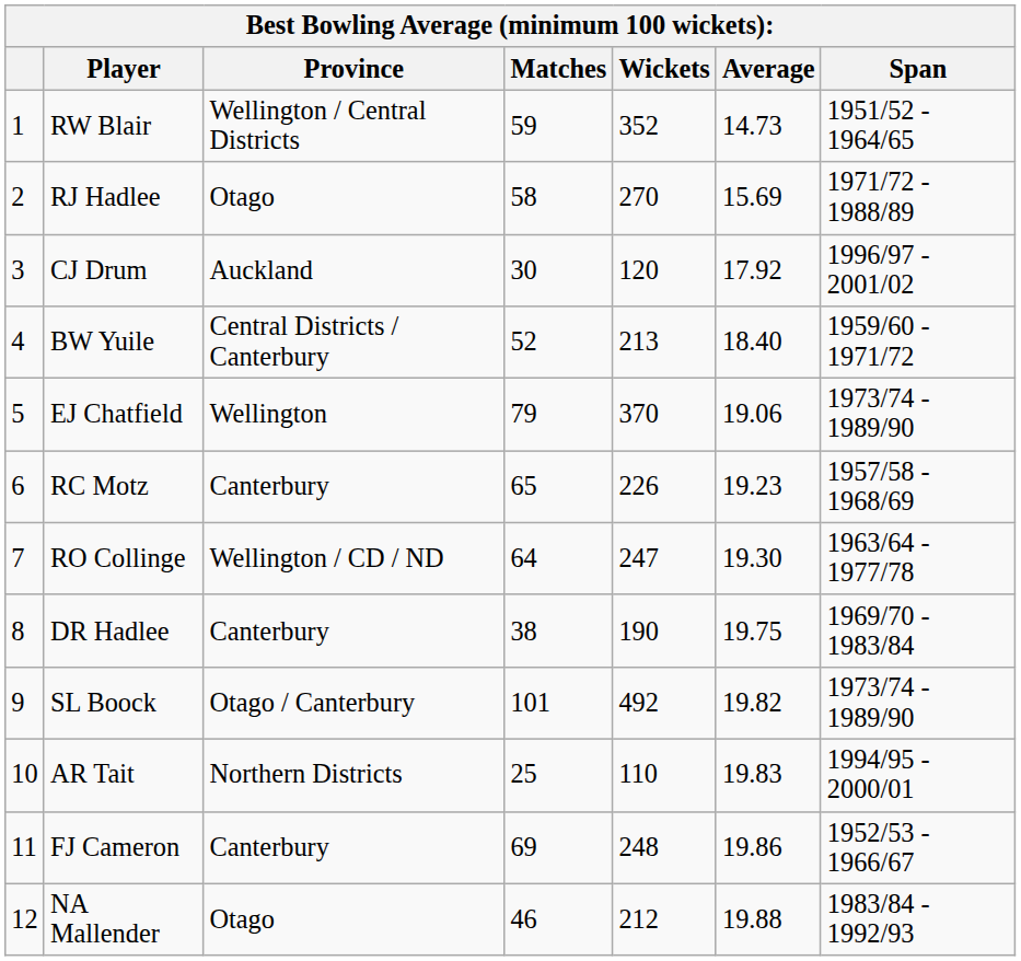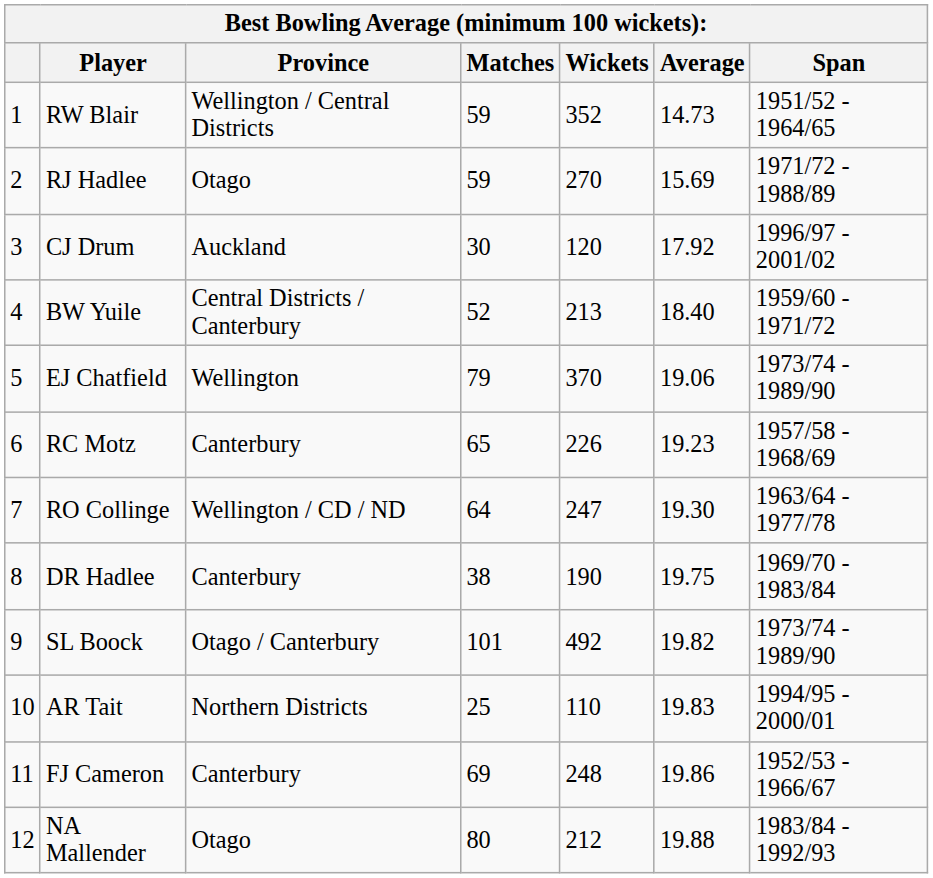 <table class="wikitable">
 <tr>
 <th colspan="7">Best Bowling Average (minimum 100 wickets):</th>
 </tr>
 <tr>
 <th></th>
 <th>Player</th>
 <th>Province</th>
 <th>Matches</th>
 <th>Wickets</th>
 <th>Average</th>
 <th>Span</th>
 </tr>
 <tr>
 <td>1</td>
 <td>RW Blair</td>
 <td>Wellington / Central Districts</td>
 <td>59</td>
 <td>352</td>
 <td>14.73</td>
 <td>1951/52 - 1964/65</td>
 </tr>
 <tr>
 <td>2</td>
 <td>RJ Hadlee</td>
 <td>Otago</td>
-<td>58</td>
+<td>59</td>
 <td>270</td>
 <td>15.69</td>
 <td>1971/72 - 1988/89</td>
 </tr>
 <tr>
 <td>3</td>
 <td>CJ Drum</td>
 <td>Auckland</td>
 <td>30</td>
 <td>120</td>
 <td>17.92</td>
 <td>1996/97 - 2001/02</td>
 </tr>
 <tr>
 <td>4</td>
 <td>BW Yuile</td>
 <td>Central Districts / Canterbury</td>
 <td>52</td>
 <td>213</td>
 <td>18.40</td>
 <td>1959/60 - 1971/72</td>
 </tr>
 <tr>
 <td>5</td>
 <td>EJ Chatfield</td>
 <td>Wellington</td>
 <td>79</td>
 <td>370</td>
 <td>19.06</td>
 <td>1973/74 - 1989/90</td>
 </tr>
 <tr>
 <td>6</td>
 <td>RC Motz</td>
 <td>Canterbury</td>
 <td>65</td>
 <td>226</td>
 <td>19.23</td>
 <td>1957/58 - 1968/69</td>
 </tr>
 <tr>
 <td>7</td>
 <td>RO Collinge</td>
 <td>Wellington / CD / ND</td>
 <td>64</td>
 <td>247</td>
 <td>19.30</td>
 <td>1963/64 - 1977/78</td>
 </tr>
 <tr>
 <td>8</td>
 <td>DR Hadlee</td>
 <td>Canterbury</td>
 <td>38</td>
 <td>190</td>
 <td>19.75</td>
 <td>1969/70 - 1983/84</td>
 </tr>
 <tr>
 <td>9</td>
 <td>SL Boock</td>
 <td>Otago / Canterbury</td>
 <td>101</td>
 <td>492</td>
 <td>19.82</td>
 <td>1973/74 - 1989/90</td>
 </tr>
 <tr>
 <td>10</td>
 <td>AR Tait</td>
 <td>Northern Districts</td>
 <td>25</td>
 <td>110</td>
 <td>19.83</td>
 <td>1994/95 - 2000/01</td>
 </tr>
 <tr>
 <td>11</td>
 <td>FJ Cameron</td>
 <td>Canterbury</td>
 <td>69</td>
 <td>248</td>
 <td>19.86</td>
 <td>1952/53 - 1966/67</td>
 </tr>
 <tr>
 <td>12</td>
 <td>NA Mallender</td>
 <td>Otago</td>
-<td>46</td>
+<td>80</td>
 <td>212</td>
 <td>19.88</td>
 <td>1983/84 - 1992/93</td>
 </tr>
 </table>
